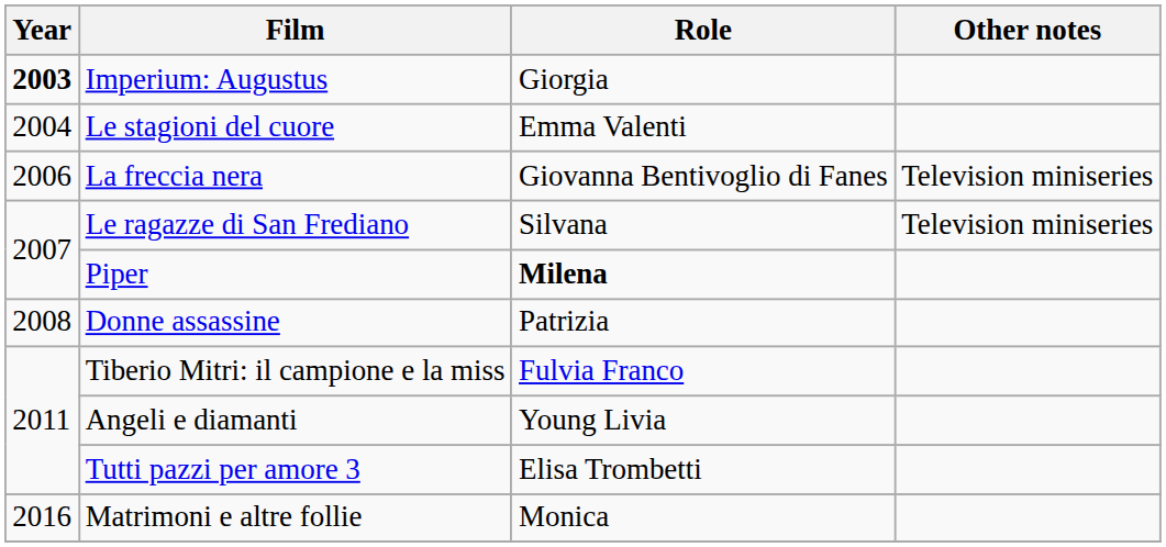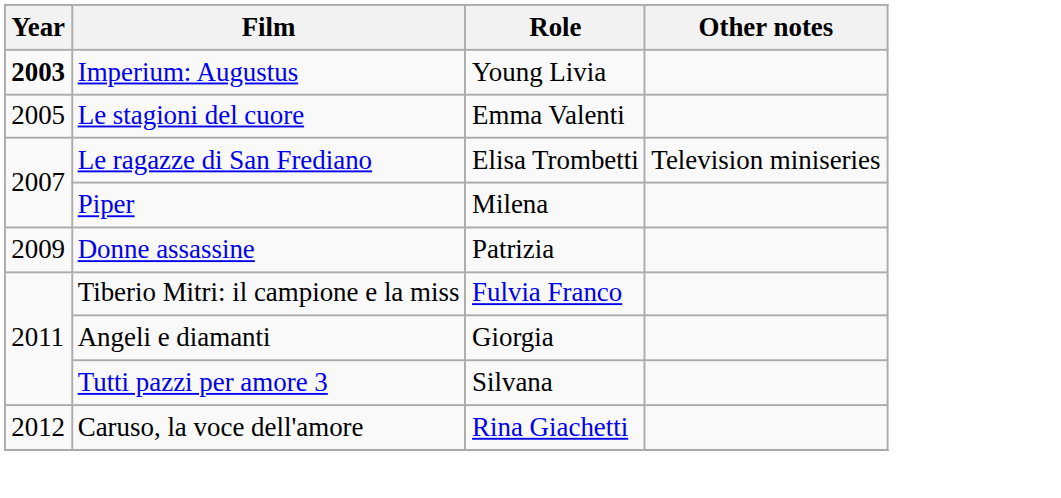 <table class="wikitable" style="font-size: 90%;">
 <tr>
 <th>Year</th>
 <th>Film</th>
 <th>Role</th>
 <th>Other notes</th>
 </tr>
 <tr>
 <td rowspan="1"><strong>2003</strong></td>
 <td><a href='#'>Imperium: Augustus</a></td>
-<td>Giorgia</td>
+<td>Young Livia</td>
 <td></td>
 </tr>
 <tr>
-<td rowspan="1">2004</td>
+<td rowspan="1">2005</td>
 <td><a href='#'>Le stagioni del cuore</a></td>
 <td>Emma Valenti</td>
 <td></td>
 </tr>
 <tr>
-<td rowspan="1">2006</td>
-<td><a href='#'>La freccia nera</a></td>
-<td>Giovanna Bentivoglio di Fanes</td>
-<td>Television miniseries</td>
-</tr>
-<tr>
 <td rowspan="2">2007</td>
 <td><a href='#'>Le ragazze di San Frediano</a></td>
-<td>Silvana</td>
+<td>Elisa Trombetti</td>
 <td>Television miniseries</td>
 </tr>
 <tr>
 <td><a href='#'>Piper</a></td>
-<td><strong>Milena</strong></td>
+<td>Milena</td>
 <td></td>
 </tr>
 <tr>
-<td rowspan="1">2008</td>
+<td rowspan="1">2009</td>
 <td><a href='#'>Donne assassine</a></td>
 <td>Patrizia</td>
 <td></td>
 </tr>
 <tr>
 <td rowspan="3">2011</td>
 <td>Tiberio Mitri: il campione e la miss</td>
 <td><a href='#'>Fulvia Franco</a></td>
 <td></td>
 </tr>
 <tr>
 <td>Angeli e diamanti</td>
-<td>Young Livia</td>
+<td>Giorgia</td>
 <td></td>
 </tr>
 <tr>
 <td><a href='#'>Tutti pazzi per amore 3</a></td>
-<td>Elisa Trombetti</td>
+<td>Silvana</td>
 <td></td>
 </tr>
 <tr>
-<td rowspan="1">2016</td>
-<td>Matrimoni e altre follie</td>
-<td>Monica</td>
+<td rowspan="1">2012</td>
+<td>Caruso, la voce dell'amore</td>
+<td><a href='#'>Rina Giachetti</a></td>
 <td></td>
 </tr>
 <tr>
 </tr>
 </table>
